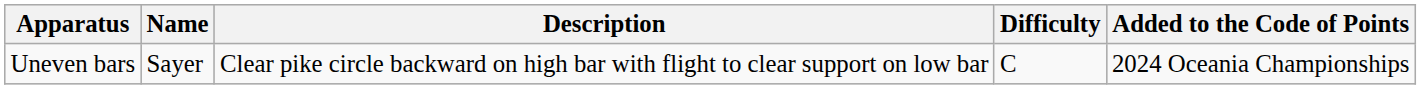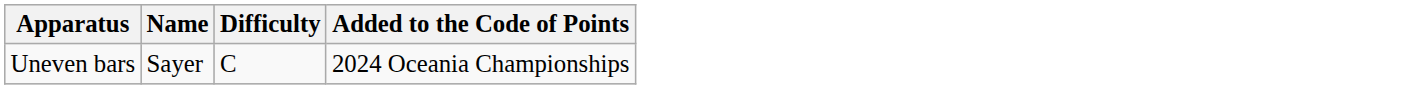 <table class="wikitable">
 <tr>
 <th>Apparatus</th>
 <th>Name</th>
-<th>Description</th>
 <th>Difficulty</th>
 <th>Added to the Code of Points</th>
 </tr>
 <tr>
 <td>Uneven bars</td>
 <td>Sayer</td>
-<td>Clear pike circle backward on high bar with flight to clear support on low bar</td>
 <td>C</td>
 <td>2024 Oceania Championships</td>
 </tr>
 </table>
